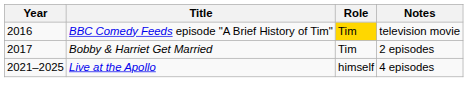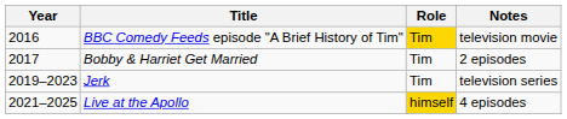 <table class="wikitable">
 <tr>
 <th>Year</th>
 <th>Title</th>
 <th>Role</th>
 <th>Notes</th>
 </tr>
 <tr>
 <td>2016</td>
 <td><em><a href='#'>BBC Comedy Feeds</a></em> episode "A Brief History of Tim"</td>
 <td style="background: gold;">Tim</td>
 <td>television movie</td>
 </tr>
 <tr>
 <td>2017</td>
 <td><em>Bobby & Harriet Get Married </em></td>
 <td>Tim</td>
 <td>2 episodes</td>
 </tr>
 <tr>
+<td>2019–2023</td>
+<td><a href='#'><em>Jerk</em></a></td>
+<td>Tim</td>
+<td>television series</td>
+</tr>
+<tr>
 <td>2021–2025</td>
 <td><em><a href='#'>Live at the Apollo</a></em></td>
-<td>himself</td>
+<td style="background: gold;">himself</td>
 <td>4 episodes</td>
 </tr>
 </table>
